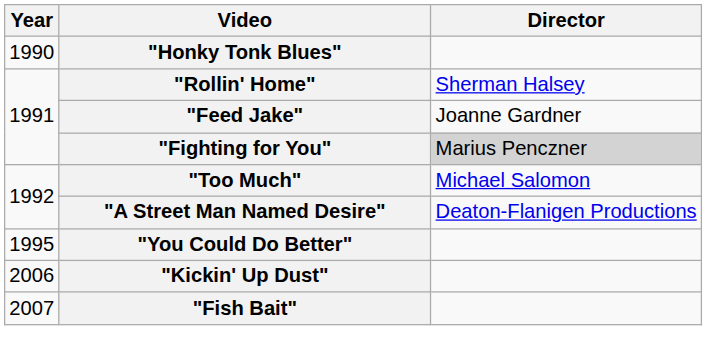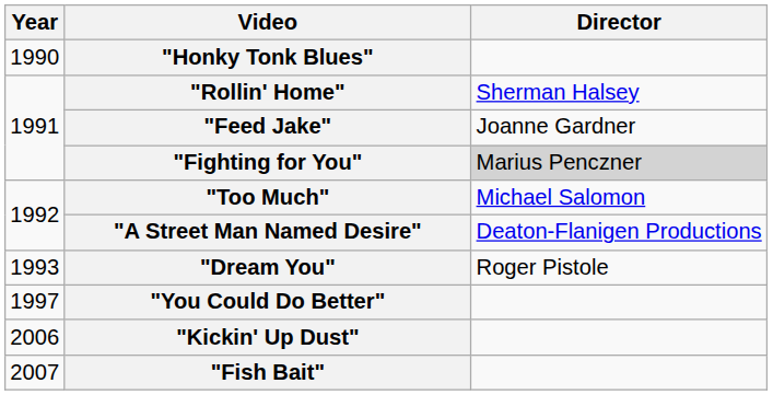 <table class="wikitable plainrowheaders">
 <tr>
 <th>Year</th>
 <th style="width:18em;">Video</th>
 <th>Director</th>
 </tr>
 <tr>
 <td>1990</td>
 <th scope="row">"Honky Tonk Blues"</th>
 <td></td>
 </tr>
 <tr>
 <td rowspan="3">1991</td>
 <th scope="row">"Rollin' Home"</th>
 <td><a href='#'>Sherman Halsey</a></td>
 </tr>
 <tr>
 <th scope="row">"Feed Jake"</th>
 <td>Joanne Gardner</td>
 </tr>
 <tr>
 <th scope="row">"Fighting for You"</th>
 <td style="background: lightgrey;">Marius Penczner</td>
 </tr>
 <tr>
 <td rowspan="2">1992</td>
 <th scope="row">"Too Much"</th>
 <td><a href='#'>Michael Salomon</a></td>
 </tr>
 <tr>
 <th scope="row">"A Street Man Named Desire"</th>
 <td><a href='#'>Deaton-Flanigen Productions</a></td>
 </tr>
 <tr>
-<td>1995</td>
+<td>1993</td>
+<th scope="row">"Dream You"</th>
+<td>Roger Pistole</td>
+</tr>
+<tr>
+<td>1997</td>
 <th scope="row">"You Could Do Better"</th>
 <td></td>
 </tr>
 <tr>
 <td>2006</td>
 <th scope="row">"Kickin' Up Dust"</th>
 <td></td>
 </tr>
 <tr>
 <td>2007</td>
 <th scope="row">"Fish Bait"</th>
 <td></td>
 </tr>
 </table>
